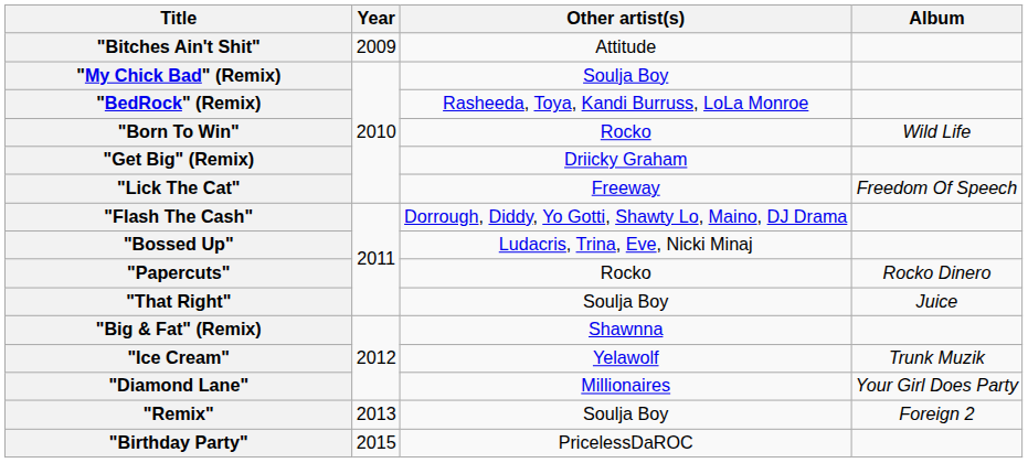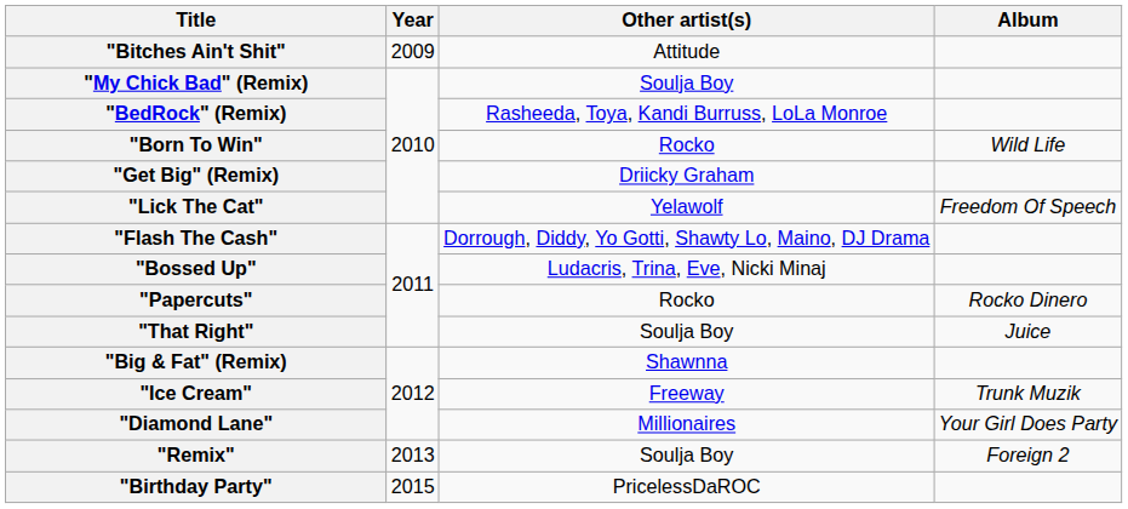 <table class="wikitable plainrowheaders" style="text-align:center;" border="1">
 <tr>
 <th scope="col" style="width:19em;">Title</th>
 <th scope="col">Year</th>
 <th scope="col">Other artist(s)</th>
 <th scope="col">Album</th>
 </tr>
 <tr>
 <th scope="row">"Bitches Ain't Shit"</th>
 <td>2009</td>
 <td>Attitude</td>
 <td></td>
 </tr>
 <tr>
 <th scope="row">"<a href='#'>My Chick Bad</a>" (Remix)</th>
 <td rowspan="5">2010</td>
 <td><a href='#'>Soulja Boy</a></td>
 <td></td>
 </tr>
 <tr>
 <th scope="row">"<a href='#'>BedRock</a>" (Remix)</th>
 <td><a href='#'>Rasheeda</a>, <a href='#'>Toya</a>, <a href='#'>Kandi Burruss</a>, <a href='#'>LoLa Monroe</a></td>
 <td></td>
 </tr>
 <tr>
 <th scope="row">"Born To Win"</th>
 <td><a href='#'>Rocko</a></td>
 <td><em>Wild Life</em></td>
 </tr>
 <tr>
 <th scope="row">"Get Big" (Remix)</th>
 <td><a href='#'>Driicky Graham</a></td>
 <td></td>
 </tr>
 <tr>
 <th scope="row">"Lick The Cat"</th>
-<td><a href='#'>Freeway</a></td>
+<td><a href='#'>Yelawolf</a></td>
 <td><em>Freedom Of Speech</em></td>
 </tr>
 <tr>
 <th scope="row">"Flash The Cash"</th>
 <td rowspan="4">2011</td>
 <td><a href='#'>Dorrough</a>, <a href='#'>Diddy</a>, <a href='#'>Yo Gotti</a>, <a href='#'>Shawty Lo</a>, <a href='#'>Maino</a>, <a href='#'>DJ Drama</a></td>
 <td></td>
 </tr>
 <tr>
 <th scope="row">"Bossed Up"</th>
 <td><a href='#'>Ludacris</a>, <a href='#'>Trina</a>, <a href='#'>Eve</a>, Nicki Minaj</td>
 <td></td>
 </tr>
 <tr>
 <th scope="row">"Papercuts"</th>
 <td>Rocko</td>
 <td><em>Rocko Dinero</em></td>
 </tr>
 <tr>
 <th scope="row">"That Right"</th>
 <td>Soulja Boy</td>
 <td><em>Juice</em></td>
 </tr>
 <tr>
 <th scope="row">"Big & Fat" (Remix)</th>
 <td rowspan="3">2012</td>
 <td><a href='#'>Shawnna</a></td>
 <td></td>
 </tr>
 <tr>
 <th scope="row">"Ice Cream"</th>
-<td><a href='#'>Yelawolf</a></td>
+<td><a href='#'>Freeway</a></td>
 <td><em>Trunk Muzik</em></td>
 </tr>
 <tr>
 <th scope="row">"Diamond Lane"</th>
 <td><a href='#'>Millionaires</a></td>
 <td><em>Your Girl Does Party</em></td>
 </tr>
 <tr>
 <th scope="row">"Remix"</th>
 <td rowspan="1">2013</td>
 <td>Soulja Boy</td>
 <td><em>Foreign 2</em></td>
 </tr>
 <tr>
 <th scope="row">"Birthday Party"</th>
 <td rowspan="1">2015</td>
 <td>PricelessDaROC</td>
 </tr>
 </table>
